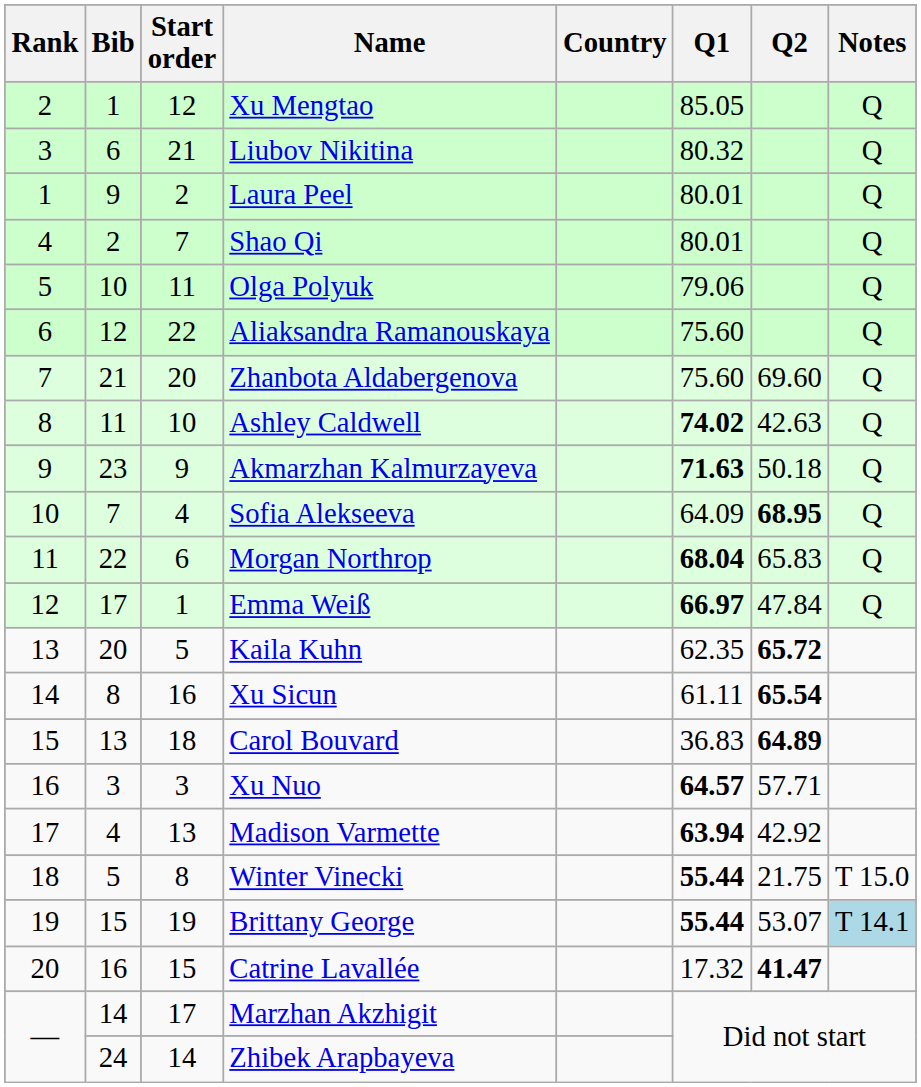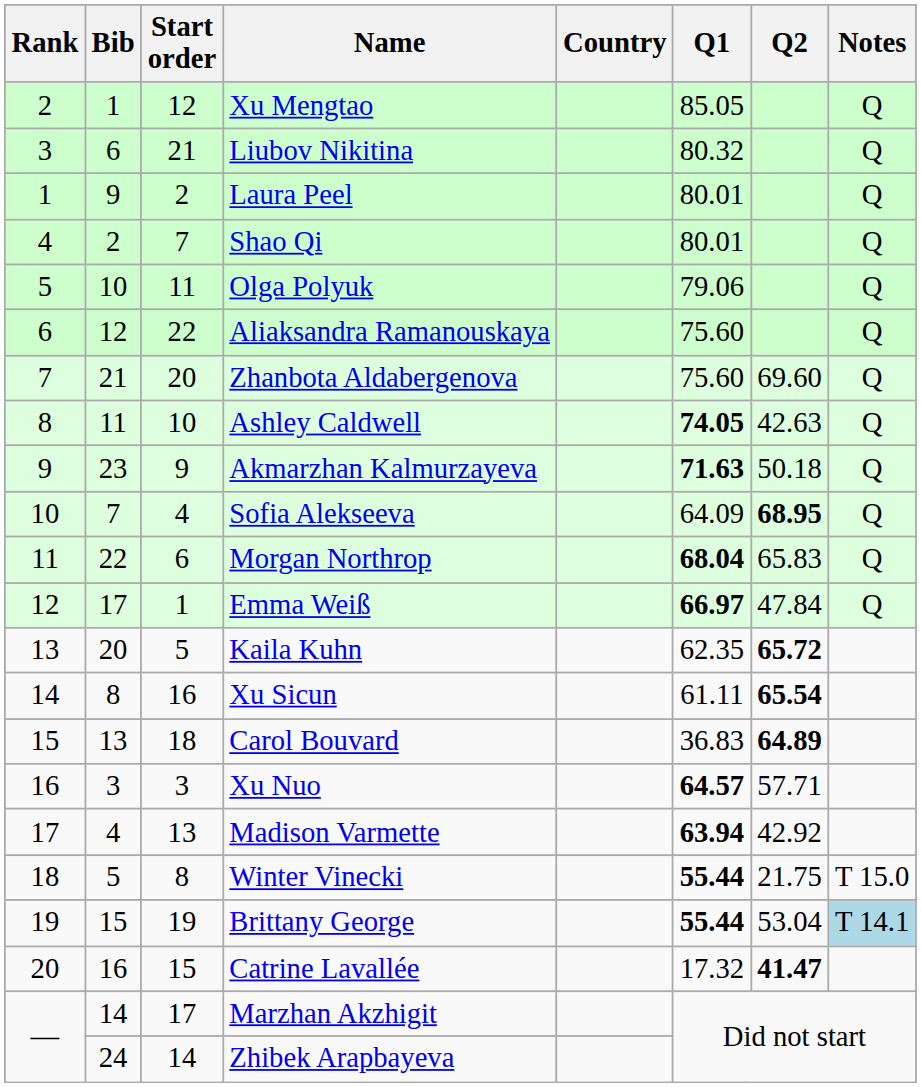 <table class="wikitable sortable" style="text-align:center">
 <tr>
 <th>Rank</th>
 <th>Bib</th>
 <th>Start<br>order</th>
 <th>Name</th>
 <th>Country</th>
 <th>Q1</th>
 <th>Q2</th>
 <th>Notes</th>
 </tr>
 <tr bgcolor=ccffcc>
 <td>2</td>
 <td>1</td>
 <td>12</td>
 <td align=left><a href='#'>Xu Mengtao</a></td>
 <td align=left></td>
 <td>85.05</td>
 <td></td>
 <td>Q</td>
 </tr>
 <tr bgcolor=ccffcc>
 <td>3</td>
 <td>6</td>
 <td>21</td>
 <td align=left><a href='#'>Liubov Nikitina</a></td>
 <td align=left></td>
 <td>80.32</td>
 <td></td>
 <td>Q</td>
 </tr>
 <tr bgcolor=ccffcc>
 <td>1</td>
 <td>9</td>
 <td>2</td>
 <td align=left><a href='#'>Laura Peel</a></td>
 <td align=left></td>
 <td>80.01</td>
 <td></td>
 <td>Q</td>
 </tr>
 <tr bgcolor=ccffcc>
 <td>4</td>
 <td>2</td>
 <td>7</td>
 <td align=left><a href='#'>Shao Qi</a></td>
 <td align=left></td>
 <td>80.01</td>
 <td></td>
 <td>Q</td>
 </tr>
 <tr bgcolor=ccffcc>
 <td>5</td>
 <td>10</td>
 <td>11</td>
 <td align=left><a href='#'>Olga Polyuk</a></td>
 <td align=left></td>
 <td>79.06</td>
 <td></td>
 <td>Q</td>
 </tr>
 <tr bgcolor=ccffcc>
 <td>6</td>
 <td>12</td>
 <td>22</td>
 <td align=left><a href='#'>Aliaksandra Ramanouskaya</a></td>
 <td align=left></td>
 <td>75.60</td>
 <td></td>
 <td>Q</td>
 </tr>
 <tr bgcolor=ddffdd>
 <td>7</td>
 <td>21</td>
 <td>20</td>
 <td align=left><a href='#'>Zhanbota Aldabergenova</a></td>
 <td align=left></td>
 <td>75.60</td>
 <td>69.60</td>
 <td>Q</td>
 </tr>
 <tr bgcolor=ddffdd>
 <td>8</td>
 <td>11</td>
 <td>10</td>
 <td align=left><a href='#'>Ashley Caldwell</a></td>
 <td align=left></td>
-<td><strong>74.02</strong></td>
+<td><strong>74.05</strong></td>
 <td>42.63</td>
 <td>Q</td>
 </tr>
 <tr bgcolor=ddffdd>
 <td>9</td>
 <td>23</td>
 <td>9</td>
 <td align=left><a href='#'>Akmarzhan Kalmurzayeva</a></td>
 <td align=left></td>
 <td><strong>71.63</strong></td>
 <td>50.18</td>
 <td>Q</td>
 </tr>
 <tr bgcolor=ddffdd>
 <td>10</td>
 <td>7</td>
 <td>4</td>
 <td align=left><a href='#'>Sofia Alekseeva</a></td>
 <td align=left></td>
 <td>64.09</td>
 <td><strong>68.95</strong></td>
 <td>Q</td>
 </tr>
 <tr bgcolor=ddffdd>
 <td>11</td>
 <td>22</td>
 <td>6</td>
 <td align=left><a href='#'>Morgan Northrop</a></td>
 <td align=left></td>
 <td><strong>68.04</strong></td>
 <td>65.83</td>
 <td>Q</td>
 </tr>
 <tr bgcolor=ddffdd>
 <td>12</td>
 <td>17</td>
 <td>1</td>
 <td align=left><a href='#'>Emma Weiß</a></td>
 <td align=left></td>
 <td><strong>66.97</strong></td>
 <td>47.84</td>
 <td>Q</td>
 </tr>
 <tr>
 <td>13</td>
 <td>20</td>
 <td>5</td>
 <td align=left><a href='#'>Kaila Kuhn</a></td>
 <td align=left></td>
 <td>62.35</td>
 <td><strong>65.72</strong></td>
 <td></td>
 </tr>
 <tr>
 <td>14</td>
 <td>8</td>
 <td>16</td>
 <td align=left><a href='#'>Xu Sicun</a></td>
 <td align=left></td>
 <td>61.11</td>
 <td><strong>65.54</strong></td>
 <td></td>
 </tr>
 <tr>
 <td>15</td>
 <td>13</td>
 <td>18</td>
 <td align=left><a href='#'>Carol Bouvard</a></td>
 <td align=left></td>
 <td>36.83</td>
 <td><strong>64.89</strong></td>
 <td></td>
 </tr>
 <tr>
 <td>16</td>
 <td>3</td>
 <td>3</td>
 <td align=left><a href='#'>Xu Nuo</a></td>
 <td align=left></td>
 <td><strong>64.57</strong></td>
 <td>57.71</td>
 <td></td>
 </tr>
 <tr>
 <td>17</td>
 <td>4</td>
 <td>13</td>
 <td align=left><a href='#'>Madison Varmette</a></td>
 <td align=left></td>
 <td><strong>63.94</strong></td>
 <td>42.92</td>
 <td></td>
 </tr>
 <tr>
 <td>18</td>
 <td>5</td>
 <td>8</td>
 <td align=left><a href='#'>Winter Vinecki</a></td>
 <td align=left></td>
 <td><strong>55.44</strong></td>
 <td>21.75</td>
 <td>T 15.0</td>
 </tr>
 <tr>
 <td>19</td>
 <td>15</td>
 <td>19</td>
 <td align=left><a href='#'>Brittany George</a></td>
 <td align=left></td>
 <td><strong>55.44</strong></td>
-<td>53.07</td>
+<td>53.04</td>
 <td style="background: lightblue;">T 14.1</td>
 </tr>
 <tr>
 <td>20</td>
 <td>16</td>
 <td>15</td>
 <td align=left><a href='#'>Catrine Lavallée</a></td>
 <td align=left></td>
 <td>17.32</td>
 <td><strong>41.47</strong></td>
 <td></td>
 </tr>
 <tr>
 <td rowspan=2>—</td>
 <td>14</td>
 <td>17</td>
 <td align=left><a href='#'>Marzhan Akzhigit</a></td>
 <td align=left></td>
 <td rowspan=2 colspan=3>Did not start</td>
 </tr>
 <tr>
 <td>24</td>
 <td>14</td>
 <td align=left><a href='#'>Zhibek Arapbayeva</a></td>
 <td align=left></td>
 </tr>
 </table>
